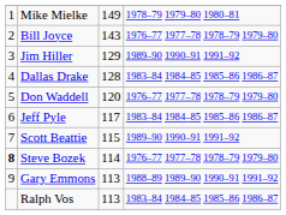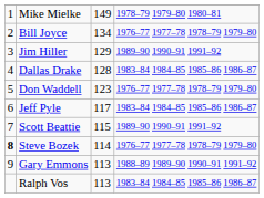 <table class="wikitable">
 <tr>
 </tr>
 <tr>
 <td>1</td>
 <td>Mike Mielke</td>
 <td>149</td>
 <td style="font-size:80%;"><a href='#'>1978–79</a> <a href='#'>1979–80</a> <a href='#'>1980–81</a></td>
 </tr>
 <tr>
 <td>2</td>
 <td><a href='#'>Bill Joyce</a></td>
-<td>143</td>
+<td>134</td>
 <td style="font-size:80%;"><a href='#'>1976–77</a> <a href='#'>1977–78</a> <a href='#'>1978–79</a> <a href='#'>1979–80</a></td>
 </tr>
 <tr>
 <td>3</td>
 <td><a href='#'>Jim Hiller</a></td>
 <td>129</td>
 <td style="font-size:80%;"><a href='#'>1989–90</a> <a href='#'>1990–91</a> <a href='#'>1991–92</a></td>
 </tr>
 <tr>
 <td>4</td>
 <td><a href='#'>Dallas Drake</a></td>
 <td>128</td>
 <td style="font-size:80%;"><a href='#'>1983–84</a> <a href='#'>1984–85</a> <a href='#'>1985–86</a> <a href='#'>1986–87</a></td>
 </tr>
 <tr>
 <td>5</td>
 <td><a href='#'>Don Waddell</a></td>
-<td>120</td>
+<td>123</td>
 <td style="font-size:80%;"><a href='#'>1976–77</a> <a href='#'>1977–78</a> <a href='#'>1978–79</a> <a href='#'>1979–80</a></td>
 </tr>
 <tr>
 <td>6</td>
 <td><a href='#'>Jeff Pyle</a></td>
 <td>117</td>
 <td style="font-size:80%;"><a href='#'>1983–84</a> <a href='#'>1984–85</a> <a href='#'>1985–86</a> <a href='#'>1986–87</a></td>
 </tr>
 <tr>
 <td>7</td>
 <td><a href='#'>Scott Beattie</a></td>
 <td>115</td>
 <td style="font-size:80%;"><a href='#'>1989–90</a> <a href='#'>1990–91</a> <a href='#'>1991–92</a></td>
 </tr>
 <tr>
 <td><strong>8</strong></td>
 <td><a href='#'>Steve Bozek</a></td>
 <td>114</td>
 <td style="font-size:80%;"><a href='#'>1976–77</a> <a href='#'>1977–78</a> <a href='#'>1978–79</a> <a href='#'>1979–80</a></td>
 </tr>
 <tr>
 <td>9</td>
 <td><a href='#'>Gary Emmons</a></td>
 <td>113</td>
 <td style="font-size:80%;"><a href='#'>1988–89</a> <a href='#'>1989–90</a> <a href='#'>1990–91</a> <a href='#'>1991–92</a></td>
 </tr>
 <tr>
 <td></td>
 <td>Ralph Vos</td>
 <td>113</td>
 <td style="font-size:80%;"><a href='#'>1983–84</a> <a href='#'>1984–85</a> <a href='#'>1985–86</a> <a href='#'>1986–87</a></td>
 </tr>
 </table>
